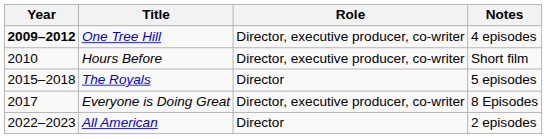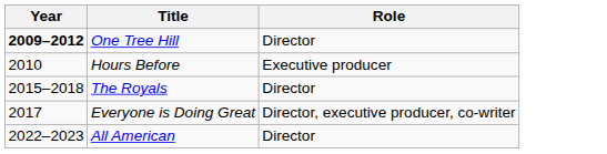 <table class="wikitable sortable">
 <tr>
 <th>Year</th>
 <th>Title</th>
 <th>Role</th>
-<th class="unsortable">Notes</th>
 </tr>
 <tr>
 <td><strong>2009–2012</strong></td>
 <td><em><a href='#'>One Tree Hill</a></em></td>
-<td>Director, executive producer, co-writer</td>
-<td>4 episodes</td>
+<td>Director</td>
 </tr>
 <tr>
 <td>2010</td>
 <td><em>Hours Before</em></td>
-<td>Director, executive producer, co-writer</td>
-<td>Short film</td>
+<td>Executive producer</td>
 </tr>
 <tr>
 <td>2015–2018</td>
 <td><em><a href='#'>The Royals</a></em></td>
 <td>Director</td>
-<td>5 episodes</td>
 </tr>
 <tr>
 <td>2017</td>
 <td><em>Everyone is Doing Great</em></td>
 <td>Director, executive producer, co-writer</td>
-<td>8 Episodes</td>
 </tr>
 <tr>
 <td>2022–2023</td>
 <td><em><a href='#'>All American</a></em></td>
 <td>Director</td>
-<td>2 episodes</td>
 </tr>
 </table>
